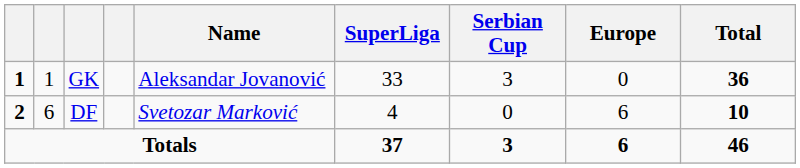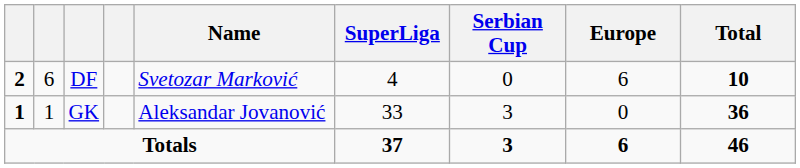 <table class="wikitable" style="text-align:center">
 <tr>
 <th width=15></th>
 <th width=15></th>
 <th width=15></th>
 <th width=15></th>
 <th width=145>Name</th>
 <th width=80><strong><a href='#'>SuperLiga</a></strong></th>
 <th width=80><strong><a href='#'>Serbian Cup</a></strong></th>
 <th width=80><strong>Europe</strong></th>
 <th width=80>Total</th>
 </tr>
 <tr>
+<td><strong>2</strong></td>
+<td>6</td>
+<td><a href='#'>DF</a></td>
+<td></td>
+<td align=left><em><a href='#'>Svetozar Marković</a></em></td>
+<td>4</td>
+<td>0</td>
+<td>6</td>
+<td><strong>10</strong></td>
+</tr>
+<tr>
 <td><strong>1</strong></td>
 <td>1</td>
 <td><a href='#'>GK</a></td>
 <td></td>
 <td align=left><a href='#'>Aleksandar Jovanović</a></td>
 <td>33</td>
 <td>3</td>
 <td>0</td>
 <td><strong>36</strong></td>
 </tr>
 <tr>
-<td><strong>2</strong></td>
-<td>6</td>
-<td><a href='#'>DF</a></td>
-<td></td>
-<td align=left><em><a href='#'>Svetozar Marković</a></em></td>
-<td>4</td>
-<td>0</td>
-<td>6</td>
-<td><strong>10</strong></td>
-</tr>
-<tr>
 <td colspan=5><strong>Totals</strong></td>
 <td><strong>37</strong></td>
 <td><strong>3</strong></td>
 <td><strong>6</strong></td>
 <td><strong>46</strong></td>
 </tr>
 </table>
